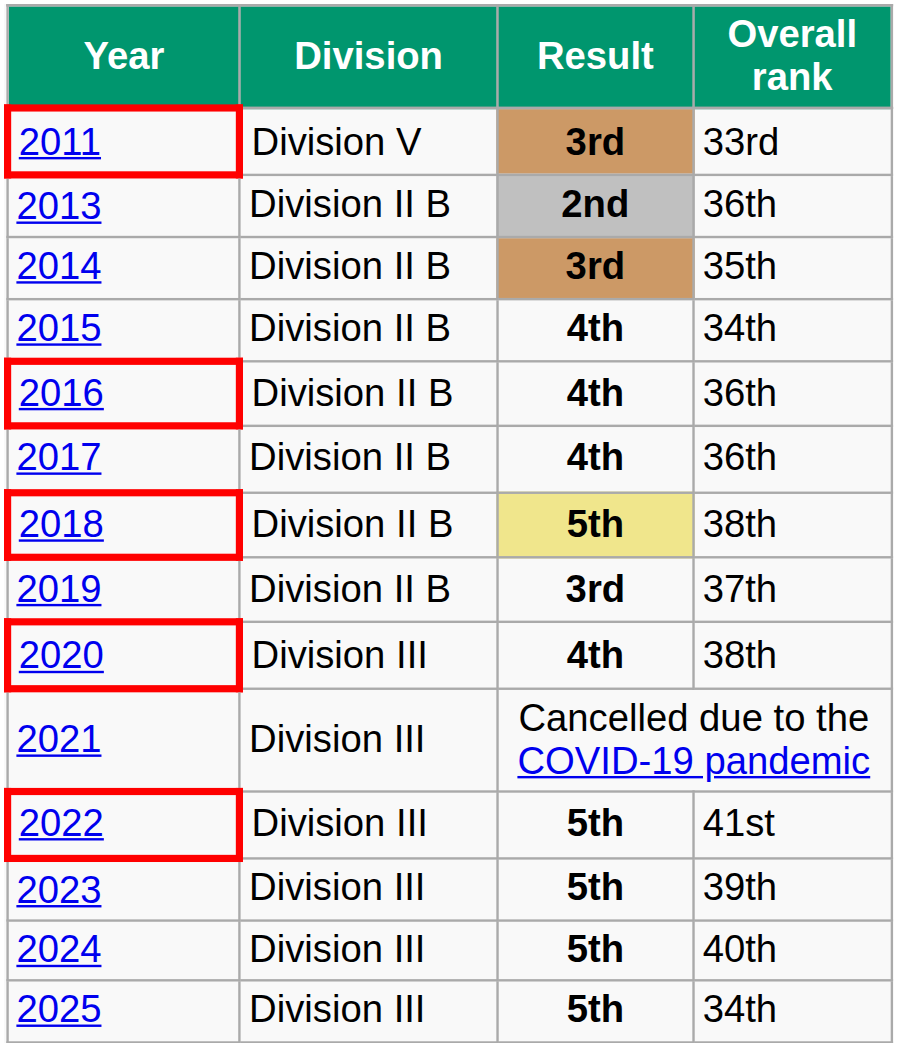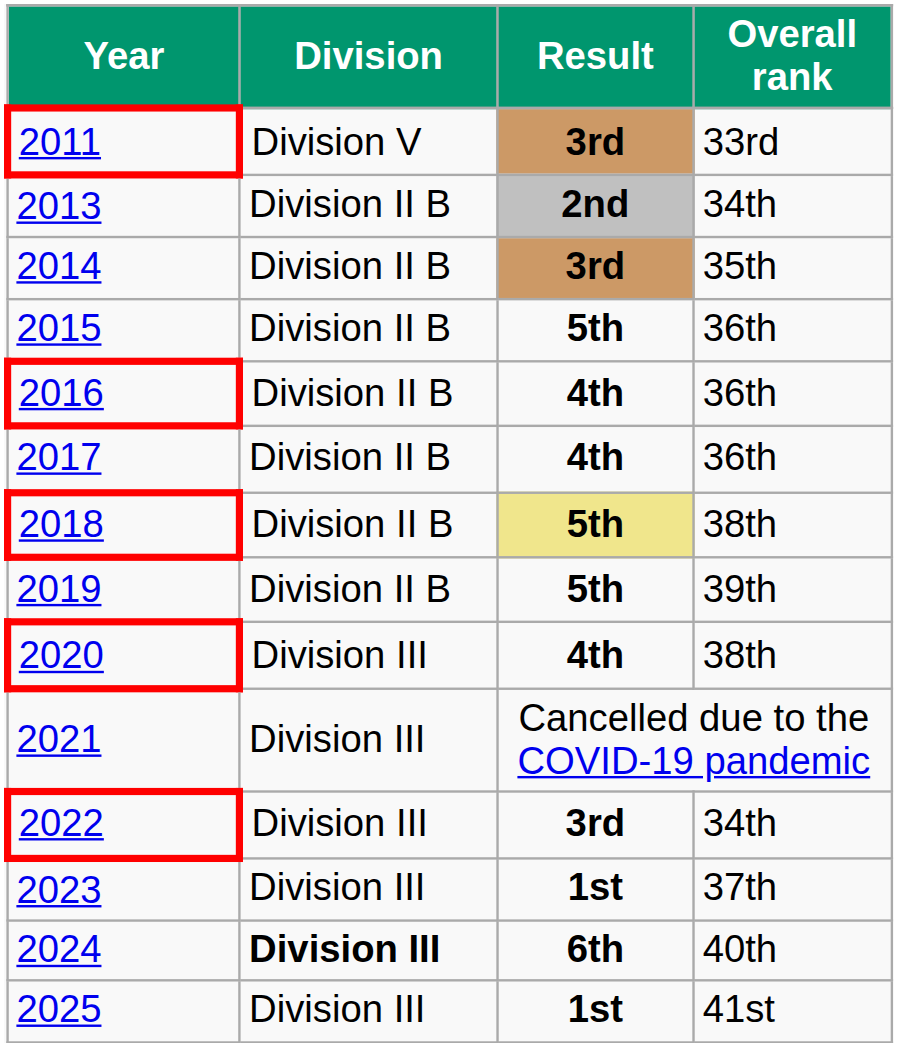 <table class="wikitable">
 <tr>
 </tr>
 <tr style="color:white;">
 <th style="width:90px; background:#00966E;">Year</th>
 <th style="width:100px; background:#00966E;">Division</th>
 <th style="width:75px; background:#00966E;">Result</th>
 <th style="width:75px; background:#00966E;">Overall rank</th>
 </tr>
 <tr>
 </tr>
 <tr>
 <td style="border: 3px solid red">  <a href='#'>2011</a></td>
 <td>Division V</td>
 <td bgcolor=#cc9966 align=center><strong>3rd</strong></td>
 <td>33rd</td>
 </tr>
 <tr>
 <td> <a href='#'>2013</a></td>
 <td>Division II B</td>
 <td bgcolor=silver align=center><strong>2nd</strong></td>
-<td>36th</td>
+<td>34th</td>
 </tr>
 <tr>
 <td>  <a href='#'>2014</a></td>
 <td>Division II B</td>
 <td bgcolor=#cc9966 align=center><strong>3rd</strong></td>
 <td>35th</td>
 </tr>
 <tr>
 <td> <a href='#'>2015</a></td>
 <td>Division II B</td>
-<td align=center><strong>4th</strong></td>
-<td>34th</td>
+<td align=center><strong>5th</strong></td>
+<td>36th</td>
 </tr>
 <tr>
 <td style="border: 3px solid red">  <a href='#'>2016</a></td>
 <td>Division II B</td>
 <td align=center><strong>4th</strong></td>
 <td>36th</td>
 </tr>
 <tr>
 <td> <a href='#'>2017</a></td>
 <td>Division II B</td>
 <td align=center><strong>4th</strong></td>
 <td>36th</td>
 </tr>
 <tr>
 <td style="border: 3px solid red">  <a href='#'>2018</a></td>
 <td>Division II B</td>
 <td align=center style="background: khaki;"><strong>5th</strong></td>
 <td>38th</td>
 </tr>
 <tr>
 <td> <a href='#'>2019</a></td>
 <td>Division II B</td>
-<td align=center><strong>3rd</strong></td>
-<td>37th</td>
+<td align=center><strong>5th</strong></td>
+<td>39th</td>
 </tr>
 <tr>
 <td style="border: 3px solid red"> <a href='#'>2020</a></td>
 <td>Division III</td>
 <td align=center><strong>4th</strong></td>
 <td>38th</td>
 </tr>
 <tr>
 <td> <a href='#'>2021</a></td>
 <td>Division III</td>
 <td align=center colspan=2>Cancelled due to the <a href='#'>COVID-19 pandemic</a></td>
 </tr>
 <tr>
 <td style="border: 3px solid red"> <a href='#'>2022</a></td>
 <td>Division III</td>
-<td align=center><strong>5th</strong></td>
-<td>41st</td>
+<td align=center><strong>3rd</strong></td>
+<td>34th</td>
 </tr>
 <tr>
 <td> <a href='#'>2023</a></td>
 <td>Division III</td>
-<td align=center><strong>5th</strong></td>
-<td>39th</td>
+<td align=center><strong>1st</strong></td>
+<td>37th</td>
 </tr>
 <tr>
 <td> <a href='#'>2024</a></td>
-<td>Division III</td>
-<td align=center><strong>5th</strong></td>
+<td><strong>Division III</strong></td>
+<td align=center><strong>6th</strong></td>
 <td>40th</td>
 </tr>
 <tr>
 <td> <a href='#'>2025</a></td>
 <td>Division III</td>
-<td align=center><strong>5th</strong></td>
-<td>34th</td>
+<td align=center><strong>1st</strong></td>
+<td>41st</td>
 </tr>
 </table>
